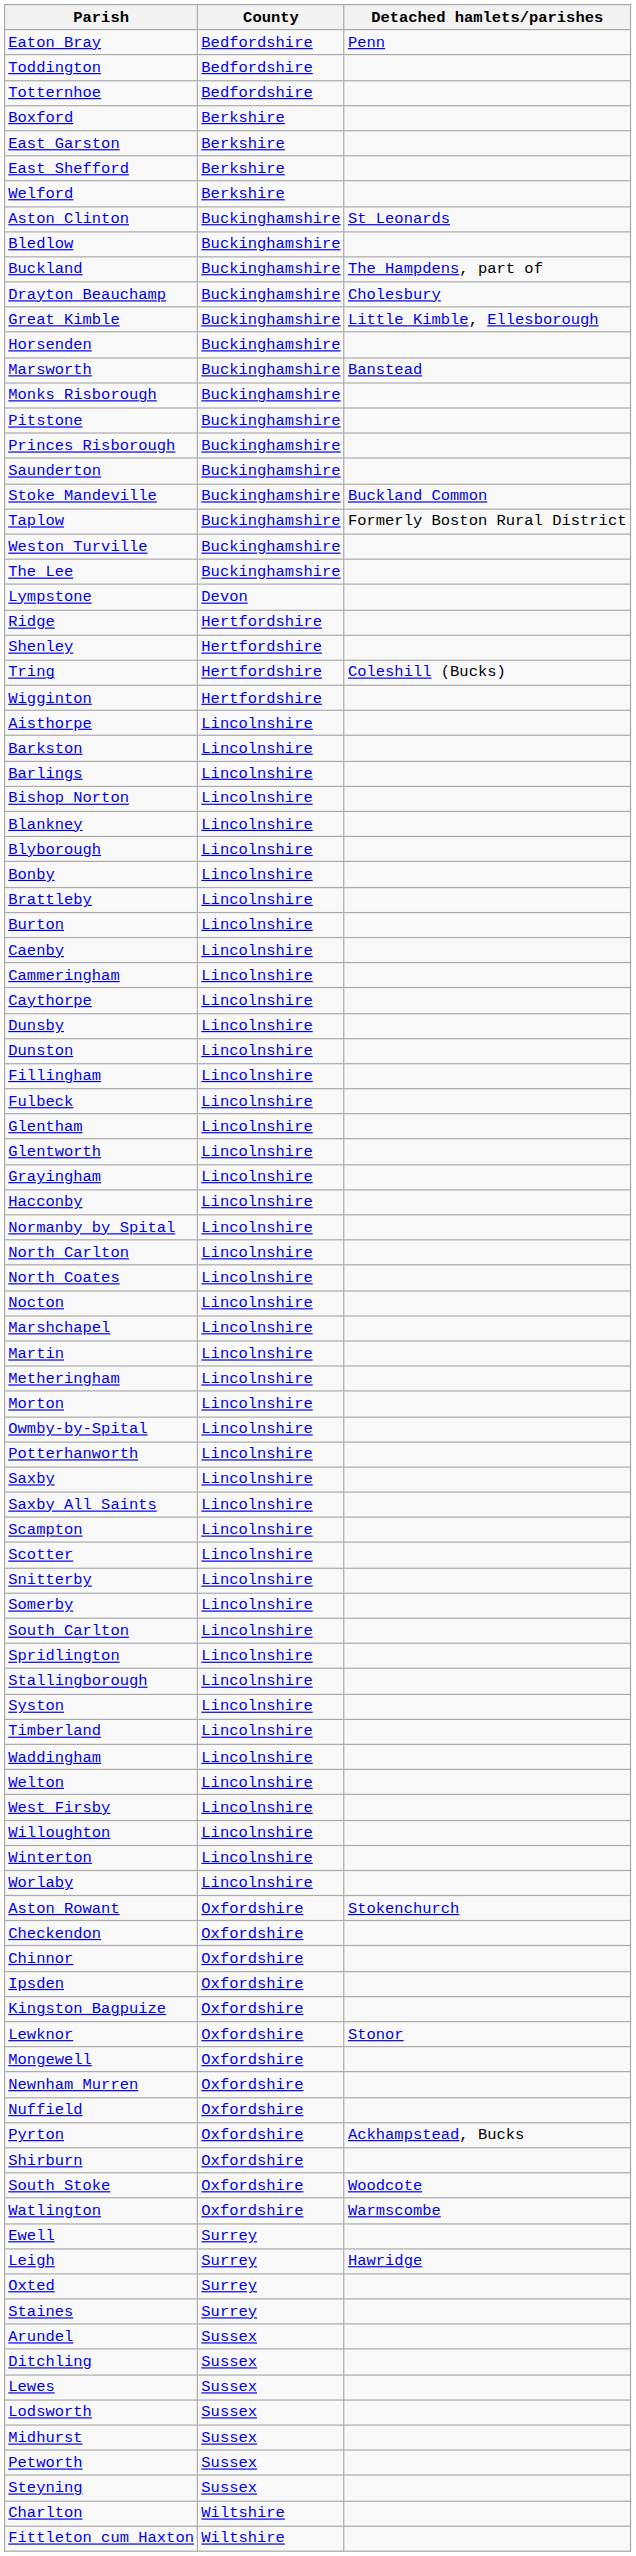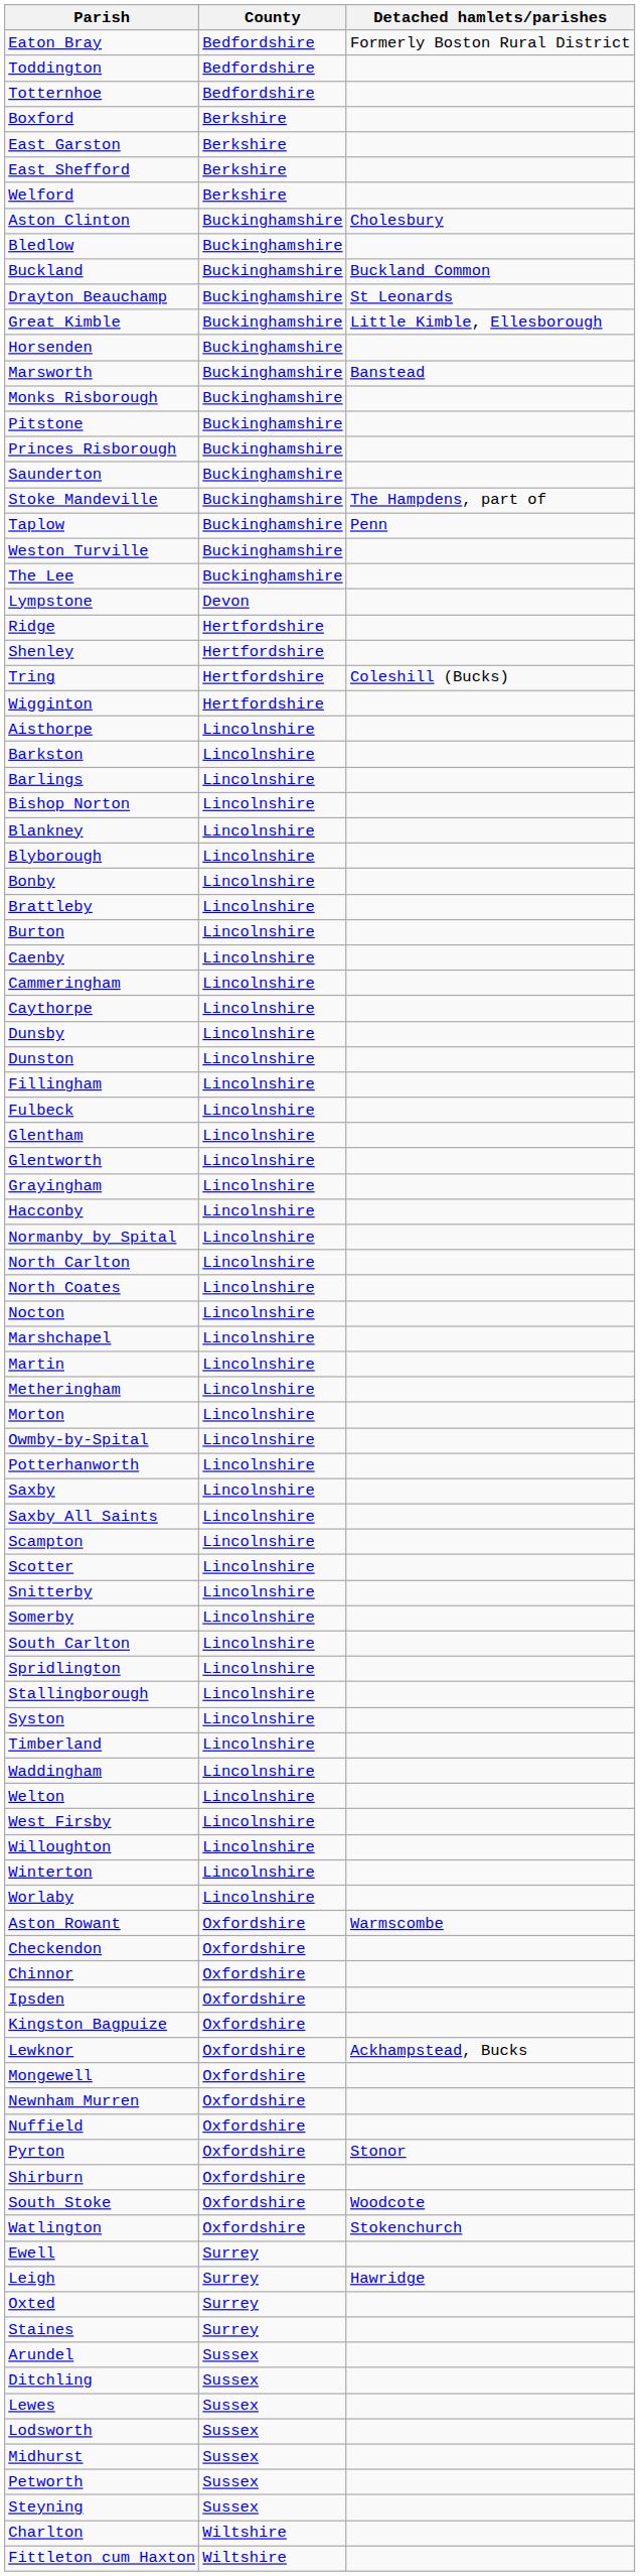 <table class="wikitable sortable">
 <tr>
 <th>Parish</th>
 <th>County</th>
 <th>Detached hamlets/parishes</th>
 </tr>
 <tr>
 <td><a href='#'>Eaton Bray</a></td>
 <td><a href='#'>Bedfordshire</a></td>
-<td><a href='#'>Penn</a></td>
+<td>Formerly Boston Rural District</td>
 </tr>
 <tr>
 <td><a href='#'>Toddington</a></td>
 <td><a href='#'>Bedfordshire</a></td>
 <td></td>
 </tr>
 <tr>
 <td><a href='#'>Totternhoe</a></td>
 <td><a href='#'>Bedfordshire</a></td>
 <td></td>
 </tr>
 <tr>
 <td><a href='#'>Boxford</a></td>
 <td><a href='#'>Berkshire</a></td>
 <td></td>
 </tr>
 <tr>
 <td><a href='#'>East Garston</a></td>
 <td><a href='#'>Berkshire</a></td>
 <td></td>
 </tr>
 <tr>
 <td><a href='#'>East Shefford</a></td>
 <td><a href='#'>Berkshire</a></td>
 <td></td>
 </tr>
 <tr>
 <td><a href='#'>Welford</a></td>
 <td><a href='#'>Berkshire</a></td>
 <td></td>
 </tr>
 <tr>
 <td><a href='#'>Aston Clinton</a></td>
 <td><a href='#'>Buckinghamshire</a></td>
-<td><a href='#'>St Leonards</a></td>
+<td><a href='#'>Cholesbury</a></td>
 </tr>
 <tr>
 <td><a href='#'>Bledlow</a></td>
 <td><a href='#'>Buckinghamshire</a></td>
 <td></td>
 </tr>
 <tr>
 <td><a href='#'>Buckland</a></td>
 <td><a href='#'>Buckinghamshire</a></td>
-<td><a href='#'>The Hampdens</a>, part of</td>
+<td><a href='#'>Buckland Common</a></td>
 </tr>
 <tr>
 <td><a href='#'>Drayton Beauchamp</a></td>
 <td><a href='#'>Buckinghamshire</a></td>
-<td><a href='#'>Cholesbury</a></td>
+<td><a href='#'>St Leonards</a></td>
 </tr>
 <tr>
 <td><a href='#'>Great Kimble</a></td>
 <td><a href='#'>Buckinghamshire</a></td>
 <td><a href='#'>Little Kimble</a>, <a href='#'>Ellesborough</a></td>
 </tr>
 <tr>
 <td><a href='#'>Horsenden</a></td>
 <td><a href='#'>Buckinghamshire</a></td>
 <td></td>
 </tr>
 <tr>
 <td><a href='#'>Marsworth</a></td>
 <td><a href='#'>Buckinghamshire</a></td>
 <td><a href='#'>Banstead</a></td>
 </tr>
 <tr>
 <td><a href='#'>Monks Risborough</a></td>
 <td><a href='#'>Buckinghamshire</a></td>
 <td></td>
 </tr>
 <tr>
 <td><a href='#'>Pitstone</a></td>
 <td><a href='#'>Buckinghamshire</a></td>
 <td></td>
 </tr>
 <tr>
 <td><a href='#'>Princes Risborough</a></td>
 <td><a href='#'>Buckinghamshire</a></td>
 <td></td>
 </tr>
 <tr>
 <td><a href='#'>Saunderton</a></td>
 <td><a href='#'>Buckinghamshire</a></td>
 <td></td>
 </tr>
 <tr>
 <td><a href='#'>Stoke Mandeville</a></td>
 <td><a href='#'>Buckinghamshire</a></td>
-<td><a href='#'>Buckland Common</a></td>
+<td><a href='#'>The Hampdens</a>, part of</td>
 </tr>
 <tr>
 <td><a href='#'>Taplow</a></td>
 <td><a href='#'>Buckinghamshire</a></td>
-<td>Formerly Boston Rural District</td>
+<td><a href='#'>Penn</a></td>
 </tr>
 <tr>
 <td><a href='#'>Weston Turville</a></td>
 <td><a href='#'>Buckinghamshire</a></td>
 <td></td>
 </tr>
 <tr>
 <td><a href='#'>The Lee</a></td>
 <td><a href='#'>Buckinghamshire</a></td>
 <td></td>
 </tr>
 <tr>
 <td><a href='#'>Lympstone</a></td>
 <td><a href='#'>Devon</a></td>
 <td></td>
 </tr>
 <tr>
 <td><a href='#'>Ridge</a></td>
 <td><a href='#'>Hertfordshire</a></td>
 <td></td>
 </tr>
 <tr>
 <td><a href='#'>Shenley</a></td>
 <td><a href='#'>Hertfordshire</a></td>
 <td></td>
 </tr>
 <tr>
 <td><a href='#'>Tring</a></td>
 <td><a href='#'>Hertfordshire</a></td>
 <td><a href='#'>Coleshill</a> (Bucks)</td>
 </tr>
 <tr>
 <td><a href='#'>Wigginton</a></td>
 <td><a href='#'>Hertfordshire</a></td>
 <td></td>
 </tr>
 <tr>
 <td><a href='#'>Aisthorpe</a></td>
 <td><a href='#'>Lincolnshire</a></td>
 <td></td>
 </tr>
 <tr>
 <td><a href='#'>Barkston</a></td>
 <td><a href='#'>Lincolnshire</a></td>
 <td></td>
 </tr>
 <tr>
 <td><a href='#'>Barlings</a></td>
 <td><a href='#'>Lincolnshire</a></td>
 <td></td>
 </tr>
 <tr>
 <td><a href='#'>Bishop Norton</a></td>
 <td><a href='#'>Lincolnshire</a></td>
 <td></td>
 </tr>
 <tr>
 <td><a href='#'>Blankney</a></td>
 <td><a href='#'>Lincolnshire</a></td>
 <td></td>
 </tr>
 <tr>
 <td><a href='#'>Blyborough</a></td>
 <td><a href='#'>Lincolnshire</a></td>
 <td></td>
 </tr>
 <tr>
 <td><a href='#'>Bonby</a></td>
 <td><a href='#'>Lincolnshire</a></td>
 <td></td>
 </tr>
 <tr>
 <td><a href='#'>Brattleby</a></td>
 <td><a href='#'>Lincolnshire</a></td>
 <td></td>
 </tr>
 <tr>
 <td><a href='#'>Burton</a></td>
 <td><a href='#'>Lincolnshire</a></td>
 <td></td>
 </tr>
 <tr>
 <td><a href='#'>Caenby</a></td>
 <td><a href='#'>Lincolnshire</a></td>
 <td></td>
 </tr>
 <tr>
 <td><a href='#'>Cammeringham</a></td>
 <td><a href='#'>Lincolnshire</a></td>
 <td></td>
 </tr>
 <tr>
 <td><a href='#'>Caythorpe</a></td>
 <td><a href='#'>Lincolnshire</a></td>
 <td></td>
 </tr>
 <tr>
 <td><a href='#'>Dunsby</a></td>
 <td><a href='#'>Lincolnshire</a></td>
 <td></td>
 </tr>
 <tr>
 <td><a href='#'>Dunston</a></td>
 <td><a href='#'>Lincolnshire</a></td>
 <td></td>
 </tr>
 <tr>
 <td><a href='#'>Fillingham</a></td>
 <td><a href='#'>Lincolnshire</a></td>
 <td></td>
 </tr>
 <tr>
 <td><a href='#'>Fulbeck</a></td>
 <td><a href='#'>Lincolnshire</a></td>
 <td></td>
 </tr>
 <tr>
 <td><a href='#'>Glentham</a></td>
 <td><a href='#'>Lincolnshire</a></td>
 <td></td>
 </tr>
 <tr>
 <td><a href='#'>Glentworth</a></td>
 <td><a href='#'>Lincolnshire</a></td>
 <td></td>
 </tr>
 <tr>
 <td><a href='#'>Grayingham</a></td>
 <td><a href='#'>Lincolnshire</a></td>
 <td></td>
 </tr>
 <tr>
 <td><a href='#'>Hacconby</a></td>
 <td><a href='#'>Lincolnshire</a></td>
 <td></td>
 </tr>
 <tr>
 <td><a href='#'>Normanby by Spital</a></td>
 <td><a href='#'>Lincolnshire</a></td>
 <td></td>
 </tr>
 <tr>
 <td><a href='#'>North Carlton</a></td>
 <td><a href='#'>Lincolnshire</a></td>
 <td></td>
 </tr>
 <tr>
 <td><a href='#'>North Coates</a></td>
 <td><a href='#'>Lincolnshire</a></td>
 <td></td>
 </tr>
 <tr>
 <td><a href='#'>Nocton</a></td>
 <td><a href='#'>Lincolnshire</a></td>
 <td></td>
 </tr>
 <tr>
 <td><a href='#'>Marshchapel</a></td>
 <td><a href='#'>Lincolnshire</a></td>
 <td></td>
 </tr>
 <tr>
 <td><a href='#'>Martin</a></td>
 <td><a href='#'>Lincolnshire</a></td>
 <td></td>
 </tr>
 <tr>
 <td><a href='#'>Metheringham</a></td>
 <td><a href='#'>Lincolnshire</a></td>
 <td></td>
 </tr>
 <tr>
 <td><a href='#'>Morton</a></td>
 <td><a href='#'>Lincolnshire</a></td>
 <td></td>
 </tr>
 <tr>
 <td><a href='#'>Owmby-by-Spital</a></td>
 <td><a href='#'>Lincolnshire</a></td>
 <td></td>
 </tr>
 <tr>
 <td><a href='#'>Potterhanworth</a></td>
 <td><a href='#'>Lincolnshire</a></td>
 <td></td>
 </tr>
 <tr>
 <td><a href='#'>Saxby</a></td>
 <td><a href='#'>Lincolnshire</a></td>
 <td></td>
 </tr>
 <tr>
 <td><a href='#'>Saxby All Saints</a></td>
 <td><a href='#'>Lincolnshire</a></td>
 <td></td>
 </tr>
 <tr>
 <td><a href='#'>Scampton</a></td>
 <td><a href='#'>Lincolnshire</a></td>
 <td></td>
 </tr>
 <tr>
 <td><a href='#'>Scotter</a></td>
 <td><a href='#'>Lincolnshire</a></td>
 <td></td>
 </tr>
 <tr>
 <td><a href='#'>Snitterby</a></td>
 <td><a href='#'>Lincolnshire</a></td>
 <td></td>
 </tr>
 <tr>
 <td><a href='#'>Somerby</a></td>
 <td><a href='#'>Lincolnshire</a></td>
 <td></td>
 </tr>
 <tr>
 <td><a href='#'>South Carlton</a></td>
 <td><a href='#'>Lincolnshire</a></td>
 <td></td>
 </tr>
 <tr>
 <td><a href='#'>Spridlington</a></td>
 <td><a href='#'>Lincolnshire</a></td>
 <td></td>
 </tr>
 <tr>
 <td><a href='#'>Stallingborough</a></td>
 <td><a href='#'>Lincolnshire</a></td>
 <td></td>
 </tr>
 <tr>
 <td><a href='#'>Syston</a></td>
 <td><a href='#'>Lincolnshire</a></td>
 <td></td>
 </tr>
 <tr>
 <td><a href='#'>Timberland</a></td>
 <td><a href='#'>Lincolnshire</a></td>
 <td></td>
 </tr>
 <tr>
 <td><a href='#'>Waddingham</a></td>
 <td><a href='#'>Lincolnshire</a></td>
 <td></td>
 </tr>
 <tr>
 <td><a href='#'>Welton</a></td>
 <td><a href='#'>Lincolnshire</a></td>
 <td></td>
 </tr>
 <tr>
 <td><a href='#'>West Firsby</a></td>
 <td><a href='#'>Lincolnshire</a></td>
 <td></td>
 </tr>
 <tr>
 <td><a href='#'>Willoughton</a></td>
 <td><a href='#'>Lincolnshire</a></td>
 <td></td>
 </tr>
 <tr>
 <td><a href='#'>Winterton</a></td>
 <td><a href='#'>Lincolnshire</a></td>
 <td></td>
 </tr>
 <tr>
 <td><a href='#'>Worlaby</a></td>
 <td><a href='#'>Lincolnshire</a></td>
 <td></td>
 </tr>
 <tr>
 <td><a href='#'>Aston Rowant</a></td>
 <td><a href='#'>Oxfordshire</a></td>
-<td><a href='#'>Stokenchurch</a></td>
+<td><a href='#'>Warmscombe</a></td>
 </tr>
 <tr>
 <td><a href='#'>Checkendon</a></td>
 <td><a href='#'>Oxfordshire</a></td>
 <td></td>
 </tr>
 <tr>
 <td><a href='#'>Chinnor</a></td>
 <td><a href='#'>Oxfordshire</a></td>
 <td></td>
 </tr>
 <tr>
 <td><a href='#'>Ipsden</a></td>
 <td><a href='#'>Oxfordshire</a></td>
 <td></td>
 </tr>
 <tr>
 <td><a href='#'>Kingston Bagpuize</a></td>
 <td><a href='#'>Oxfordshire</a></td>
 <td></td>
 </tr>
 <tr>
 <td><a href='#'>Lewknor</a></td>
 <td><a href='#'>Oxfordshire</a></td>
-<td><a href='#'>Stonor</a></td>
+<td><a href='#'>Ackhampstead</a>, Bucks</td>
 </tr>
 <tr>
 <td><a href='#'>Mongewell</a></td>
 <td><a href='#'>Oxfordshire</a></td>
 <td></td>
 </tr>
 <tr>
 <td><a href='#'>Newnham Murren</a></td>
 <td><a href='#'>Oxfordshire</a></td>
 <td></td>
 </tr>
 <tr>
 <td><a href='#'>Nuffield</a></td>
 <td><a href='#'>Oxfordshire</a></td>
 <td></td>
 </tr>
 <tr>
 <td><a href='#'>Pyrton</a></td>
 <td><a href='#'>Oxfordshire</a></td>
-<td><a href='#'>Ackhampstead</a>, Bucks</td>
+<td><a href='#'>Stonor</a></td>
 </tr>
 <tr>
 <td><a href='#'>Shirburn</a></td>
 <td><a href='#'>Oxfordshire</a></td>
 <td></td>
 </tr>
 <tr>
 <td><a href='#'>South Stoke</a></td>
 <td><a href='#'>Oxfordshire</a></td>
 <td><a href='#'>Woodcote</a></td>
 </tr>
 <tr>
 <td><a href='#'>Watlington</a></td>
 <td><a href='#'>Oxfordshire</a></td>
-<td><a href='#'>Warmscombe</a></td>
+<td><a href='#'>Stokenchurch</a></td>
 </tr>
 <tr>
 <td><a href='#'>Ewell</a></td>
 <td><a href='#'>Surrey</a></td>
 <td></td>
 </tr>
 <tr>
 <td><a href='#'>Leigh</a></td>
 <td><a href='#'>Surrey</a></td>
 <td><a href='#'>Hawridge</a></td>
 </tr>
 <tr>
 <td><a href='#'>Oxted</a></td>
 <td><a href='#'>Surrey</a></td>
 <td></td>
 </tr>
 <tr>
 <td><a href='#'>Staines</a></td>
 <td><a href='#'>Surrey</a></td>
 <td></td>
 </tr>
 <tr>
 <td><a href='#'>Arundel</a></td>
 <td><a href='#'>Sussex</a></td>
 <td></td>
 </tr>
 <tr>
 <td><a href='#'>Ditchling</a></td>
 <td><a href='#'>Sussex</a></td>
 <td></td>
 </tr>
 <tr>
 <td><a href='#'>Lewes</a></td>
 <td><a href='#'>Sussex</a></td>
 <td></td>
 </tr>
 <tr>
 <td><a href='#'>Lodsworth</a></td>
 <td><a href='#'>Sussex</a></td>
 <td></td>
 </tr>
 <tr>
 <td><a href='#'>Midhurst</a></td>
 <td><a href='#'>Sussex</a></td>
 <td></td>
 </tr>
 <tr>
 <td><a href='#'>Petworth</a></td>
 <td><a href='#'>Sussex</a></td>
 <td></td>
 </tr>
 <tr>
 <td><a href='#'>Steyning</a></td>
 <td><a href='#'>Sussex</a></td>
 <td></td>
 </tr>
 <tr>
 <td><a href='#'>Charlton</a></td>
 <td><a href='#'>Wiltshire</a></td>
 <td></td>
 </tr>
 <tr>
 <td><a href='#'>Fittleton cum Haxton</a></td>
 <td><a href='#'>Wiltshire</a></td>
 <td></td>
 </tr>
 </table>
